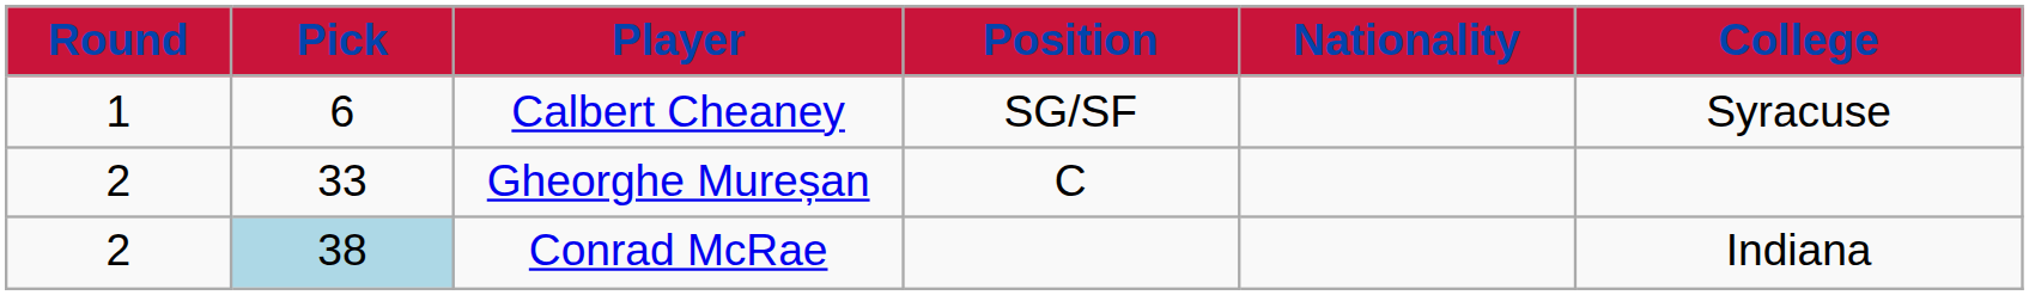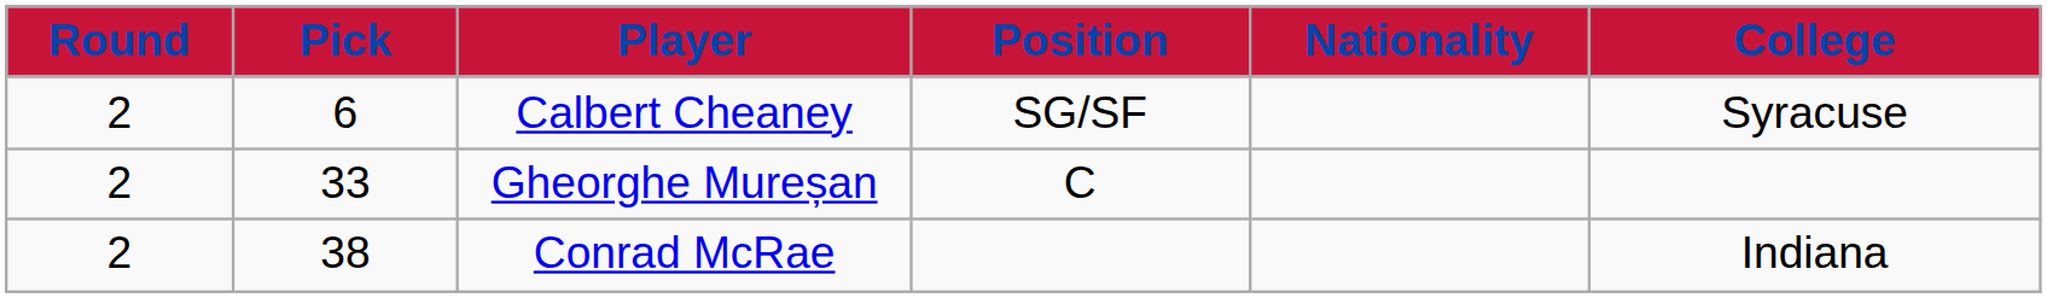 <table class="wikitable sortable sortable">
 <tr>
 <th style="background:#C9143A; color:#0344AD" width="10%">Round</th>
 <th style="background:#C9143A; color:#0344AD" width="10%">Pick</th>
 <th style="background:#C9143A; color:#0344AD" width="20%">Player</th>
 <th style="background:#C9143A; color:#0344AD" width="15%">Position</th>
 <th style="background:#C9143A; color:#0344AD" width="15%">Nationality</th>
 <th style="background:#C9143A; color:#0344AD" width="20%">College</th>
 </tr>
 <tr style="text-align: center">
-<td>1</td>
+<td>2</td>
 <td>6</td>
 <td><a href='#'>Calbert Cheaney</a></td>
 <td>SG/SF</td>
 <td></td>
 <td>Syracuse</td>
 </tr>
 <tr style="text-align: center">
 <td>2</td>
 <td>33</td>
 <td><a href='#'>Gheorghe Mureșan</a></td>
 <td>C</td>
 <td></td>
 <td></td>
 </tr>
 <tr style="text-align: center">
 <td>2</td>
-<td style="background: lightblue;">38</td>
+<td>38</td>
 <td><a href='#'>Conrad McRae</a></td>
 <td></td>
 <td></td>
 <td>Indiana</td>
 </tr>
 </table>
